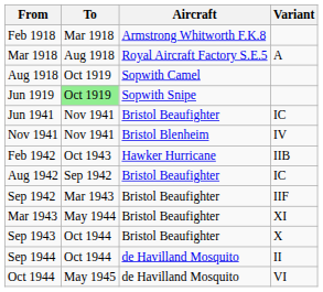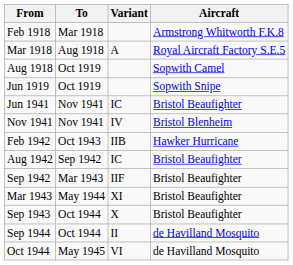 <table class="wikitable">
 <tr>
 <th>From</th>
 <th>To</th>
+<th>Variant</th>
 <th>Aircraft</th>
-<th>Variant</th>
 </tr>
 <tr>
 <td>Feb 1918</td>
 <td>Mar 1918</td>
+<td></td>
 <td><a href='#'>Armstrong Whitworth F.K.8</a></td>
-<td></td>
 </tr>
 <tr>
 <td>Mar 1918</td>
 <td>Aug 1918</td>
+<td>A</td>
 <td><a href='#'>Royal Aircraft Factory S.E.5</a></td>
-<td>A</td>
 </tr>
 <tr>
 <td>Aug 1918</td>
 <td>Oct 1919</td>
+<td></td>
 <td><a href='#'>Sopwith Camel</a></td>
-<td></td>
 </tr>
 <tr>
 <td>Jun 1919</td>
-<td style="background: lightgreen;">Oct 1919</td>
+<td>Oct 1919</td>
+<td></td>
 <td><a href='#'>Sopwith Snipe</a></td>
-<td></td>
 </tr>
 <tr>
 <td>Jun 1941</td>
 <td>Nov 1941</td>
+<td>IC</td>
 <td><a href='#'>Bristol Beaufighter</a></td>
-<td>IC</td>
 </tr>
 <tr>
 <td>Nov 1941</td>
 <td>Nov 1941</td>
+<td>IV</td>
 <td><a href='#'>Bristol Blenheim</a></td>
-<td>IV</td>
 </tr>
 <tr>
 <td>Feb 1942</td>
 <td>Oct 1943</td>
+<td>IIB</td>
 <td><a href='#'>Hawker Hurricane</a></td>
-<td>IIB</td>
 </tr>
 <tr>
 <td>Aug 1942</td>
 <td>Sep 1942</td>
+<td>IC</td>
 <td><a href='#'>Bristol Beaufighter</a></td>
-<td>IC</td>
 </tr>
 <tr>
 <td>Sep 1942</td>
 <td>Mar 1943</td>
+<td>IIF</td>
 <td>Bristol Beaufighter</td>
-<td>IIF</td>
 </tr>
 <tr>
 <td>Mar 1943</td>
 <td>May 1944</td>
+<td>XI</td>
 <td>Bristol Beaufighter</td>
-<td>XI</td>
 </tr>
 <tr>
 <td>Sep 1943</td>
 <td>Oct 1944</td>
+<td>X</td>
 <td>Bristol Beaufighter</td>
-<td>X</td>
 </tr>
 <tr>
 <td>Sep 1944</td>
 <td>Oct 1944</td>
+<td>II</td>
 <td><a href='#'>de Havilland Mosquito</a></td>
-<td>II</td>
 </tr>
 <tr>
 <td>Oct 1944</td>
 <td>May 1945</td>
+<td>VI</td>
 <td>de Havilland Mosquito</td>
-<td>VI</td>
 </tr>
 </table>
